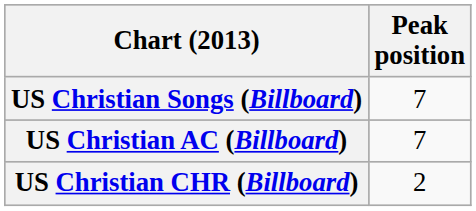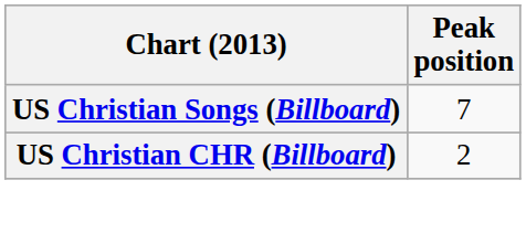 <table class="wikitable sortable plainrowheaders" style="text-align:center">
 <tr>
 <th scope="col">Chart (2013)</th>
 <th scope="col">Peak<br>position</th>
 </tr>
 <tr>
 <th scope="row">US <a href='#'>Christian Songs</a> (<em><a href='#'>Billboard</a></em>)</th>
 <td>7</td>
 </tr>
 <tr>
-<th scope="row">US <a href='#'>Christian AC</a> (<em><a href='#'>Billboard</a></em>)</th>
-<td>7</td>
-</tr>
-<tr>
 <th scope="row">US <a href='#'>Christian CHR</a> (<em><a href='#'>Billboard</a></em>)</th>
 <td>2</td>
 </tr>
 </table>
